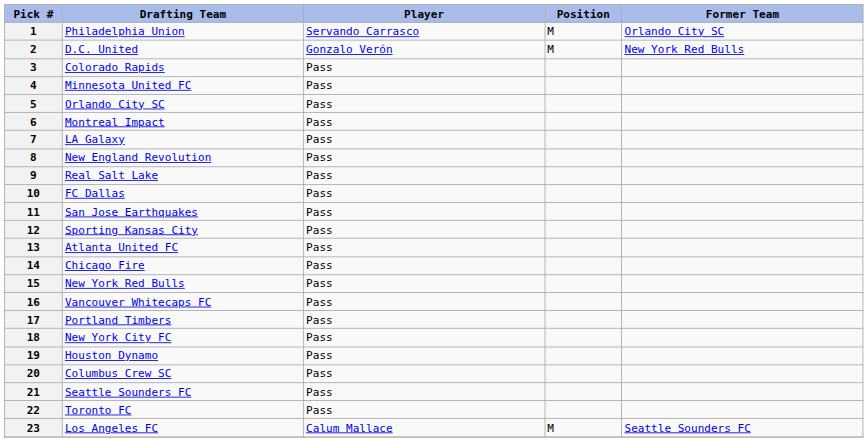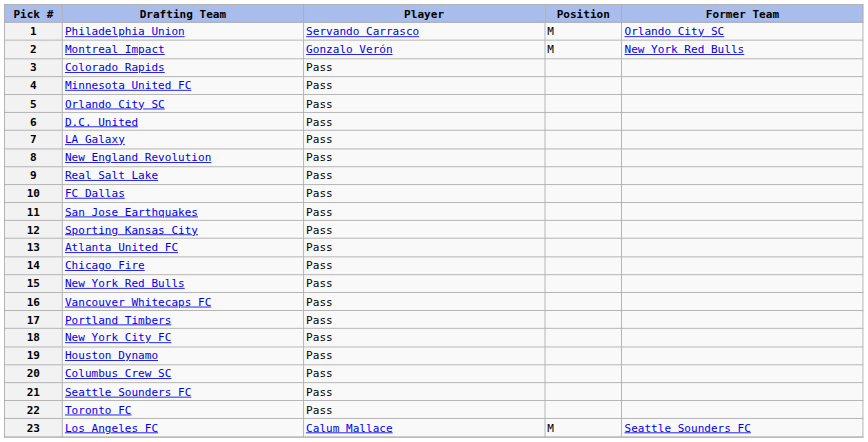 <table class="wikitable sortable" style="width: 80%">
 <tr>
 <th style="background:#A8BDEC;" width=6%>Pick #</th>
 <th width=25% style="background:#A8BDEC;">Drafting Team</th>
 <th width=25% style="background:#A8BDEC;">Player</th>
 <th width=8% style="background:#A8BDEC;">Position</th>
 <th width=25% style="background:#A8BDEC;">Former Team</th>
 </tr>
 <tr>
 <th>1</th>
 <td><a href='#'>Philadelphia Union</a></td>
 <td><a href='#'>Servando Carrasco</a></td>
 <td>M</td>
 <td><a href='#'>Orlando City SC</a></td>
 </tr>
 <tr>
 <th>2</th>
-<td><a href='#'>D.C. United</a></td>
+<td><a href='#'>Montreal Impact</a></td>
 <td><a href='#'>Gonzalo Verón</a></td>
 <td>M</td>
 <td><a href='#'>New York Red Bulls</a></td>
 </tr>
 <tr>
 <th>3</th>
 <td><a href='#'>Colorado Rapids</a></td>
 <td>Pass</td>
 <td></td>
 <td></td>
 </tr>
 <tr>
 <th>4</th>
 <td><a href='#'>Minnesota United FC</a></td>
 <td>Pass</td>
 <td></td>
 <td></td>
 </tr>
 <tr>
 <th>5</th>
 <td><a href='#'>Orlando City SC</a></td>
 <td>Pass</td>
 <td></td>
 <td></td>
 </tr>
 <tr>
 <th>6</th>
-<td><a href='#'>Montreal Impact</a></td>
+<td><a href='#'>D.C. United</a></td>
 <td>Pass</td>
 <td></td>
 <td></td>
 </tr>
 <tr>
 <th>7</th>
 <td><a href='#'>LA Galaxy</a></td>
 <td>Pass</td>
 <td></td>
 <td></td>
 </tr>
 <tr>
 <th>8</th>
 <td><a href='#'>New England Revolution</a></td>
 <td>Pass</td>
 <td></td>
 <td></td>
 </tr>
 <tr>
 <th>9</th>
 <td><a href='#'>Real Salt Lake</a></td>
 <td>Pass</td>
 <td></td>
 <td></td>
 </tr>
 <tr>
 <th>10</th>
 <td><a href='#'>FC Dallas</a></td>
 <td>Pass</td>
 <td></td>
 <td></td>
 </tr>
 <tr>
 <th>11</th>
 <td><a href='#'>San Jose Earthquakes</a></td>
 <td>Pass</td>
 <td></td>
 <td></td>
 </tr>
 <tr>
 <th>12</th>
 <td><a href='#'>Sporting Kansas City</a></td>
 <td>Pass</td>
 <td></td>
 <td></td>
 </tr>
 <tr>
 <th>13</th>
 <td><a href='#'>Atlanta United FC</a></td>
 <td>Pass</td>
 <td></td>
 <td></td>
 </tr>
 <tr>
 <th>14</th>
 <td><a href='#'>Chicago Fire</a></td>
 <td>Pass</td>
 <td></td>
 <td></td>
 </tr>
 <tr>
 <th>15</th>
 <td><a href='#'>New York Red Bulls</a></td>
 <td>Pass</td>
 <td></td>
 <td></td>
 </tr>
 <tr>
 <th>16</th>
 <td><a href='#'>Vancouver Whitecaps FC</a></td>
 <td>Pass</td>
 <td></td>
 <td></td>
 </tr>
 <tr>
 <th>17</th>
 <td><a href='#'>Portland Timbers</a></td>
 <td>Pass</td>
 <td></td>
 <td></td>
 </tr>
 <tr>
 <th>18</th>
 <td><a href='#'>New York City FC</a></td>
 <td>Pass</td>
 <td></td>
 <td></td>
 </tr>
 <tr>
 <th>19</th>
 <td><a href='#'>Houston Dynamo</a></td>
 <td>Pass</td>
 <td></td>
 <td></td>
 </tr>
 <tr>
 <th>20</th>
 <td><a href='#'>Columbus Crew SC</a></td>
 <td>Pass</td>
 <td></td>
 <td></td>
 </tr>
 <tr>
 <th>21</th>
 <td><a href='#'>Seattle Sounders FC</a></td>
 <td>Pass</td>
 <td></td>
 <td></td>
 </tr>
 <tr>
 <th>22</th>
 <td><a href='#'>Toronto FC</a></td>
 <td>Pass</td>
 <td></td>
 <td></td>
 </tr>
 <tr>
 <th>23</th>
 <td><a href='#'>Los Angeles FC</a></td>
 <td><a href='#'>Calum Mallace</a></td>
 <td>M</td>
 <td><a href='#'>Seattle Sounders FC</a></td>
 </tr>
 <tr>
 </tr>
 </table>
